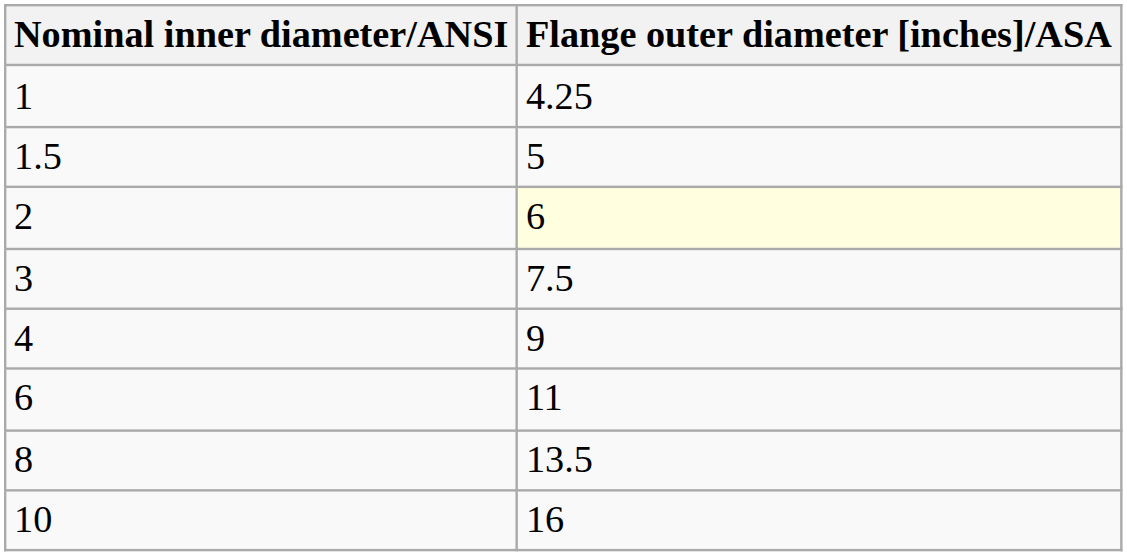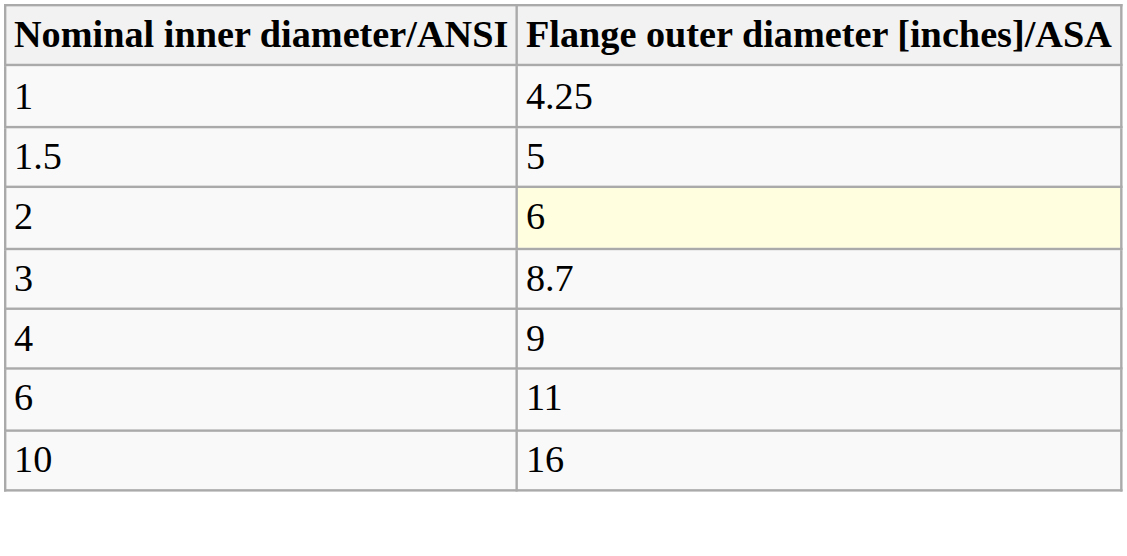 <table class="wikitable">
 <tr>
 <th>Nominal inner diameter/ANSI</th>
 <th>Flange outer diameter [inches]/ASA</th>
 </tr>
 <tr>
 <td>1</td>
 <td>4.25</td>
 </tr>
 <tr>
 <td>1.5</td>
 <td>5</td>
 </tr>
 <tr>
 <td>2</td>
 <td style="background: lightyellow;">6</td>
 </tr>
 <tr>
 <td>3</td>
-<td>7.5</td>
+<td>8.7</td>
 </tr>
 <tr>
 <td>4</td>
 <td>9</td>
 </tr>
 <tr>
 <td>6</td>
 <td>11</td>
 </tr>
 <tr>
-<td>8</td>
-<td>13.5</td>
-</tr>
-<tr>
 <td>10</td>
 <td>16</td>
 </tr>
 </table>
